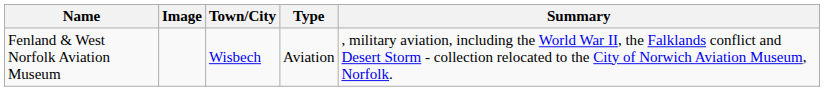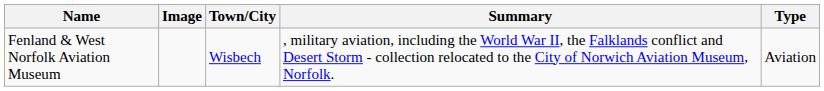 <table class="wikitable sortable">
 <tr>
 <th>Name</th>
 <th>Image</th>
 <th>Town/City</th>
+<th>Summary</th>
 <th>Type</th>
-<th>Summary</th>
 </tr>
 <tr>
 <td>Fenland & West Norfolk Aviation Museum</td>
 <td></td>
 <td><a href='#'>Wisbech</a></td>
+<td>, military aviation, including the <a href='#'>World War II</a>, the <a href='#'>Falklands</a> conflict and <a href='#'>Desert Storm</a> - collection relocated to the <a href='#'>City of Norwich Aviation Museum</a>, <a href='#'>Norfolk</a>.</td>
 <td>Aviation</td>
-<td>, military aviation, including the <a href='#'>World War II</a>, the <a href='#'>Falklands</a> conflict and <a href='#'>Desert Storm</a> - collection relocated to the <a href='#'>City of Norwich Aviation Museum</a>, <a href='#'>Norfolk</a>.</td>
 </tr>
 </table>
